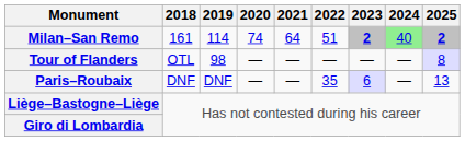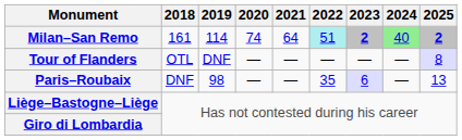 <table class="wikitable plainrowheaders">
 <tr>
 <th scope="col">Monument</th>
 <th scope="col">2018</th>
 <th scope="col">2019</th>
 <th scope="col">2020</th>
 <th scope="col">2021</th>
 <th scope="col">2022</th>
 <th scope="col">2023</th>
 <th scope="col">2024</th>
 <th scope="col">2025</th>
 </tr>
 <tr style="text-align:center;">
 <th scope="row"><a href='#'>Milan–San Remo</a></th>
 <td><a href='#'>161</a></td>
 <td><a href='#'>114</a></td>
 <td><a href='#'>74</a></td>
 <td><a href='#'>64</a></td>
-<td><a href='#'>51</a></td>
+<td style="background: paleturquoise;"><a href='#'>51</a></td>
 <td style="background:silver;"><a href='#'><strong>2</strong></a></td>
 <td style="background: lightgreen;"><a href='#'>40</a></td>
 <td style="background:silver;"><a href='#'><strong>2</strong></a></td>
 </tr>
 <tr style="text-align:center;">
 <th scope="row"><a href='#'>Tour of Flanders</a></th>
 <td><a href='#'>OTL</a></td>
-<td><a href='#'>98</a></td>
+<td><a href='#'>DNF</a></td>
 <td>—</td>
 <td>—</td>
 <td>—</td>
 <td>—</td>
 <td>—</td>
 <td style="background:#ddf;"><a href='#'>8</a></td>
 </tr>
 <tr style="text-align:center;">
 <th scope="row"><a href='#'>Paris–Roubaix</a></th>
 <td><a href='#'>DNF</a></td>
-<td><a href='#'>DNF</a></td>
+<td><a href='#'>98</a></td>
 <td>—</td>
 <td>—</td>
 <td><a href='#'>35</a></td>
 <td style="background:#ddf;"><a href='#'>6</a></td>
 <td>—</td>
 <td><a href='#'>13</a></td>
 </tr>
 <tr style="text-align:center;">
 <th scope="row"><a href='#'>Liège–Bastogne–Liège</a></th>
 <td style="color:#4d4d4d;" colspan=8 rowspan=2>Has not contested during his career</td>
 </tr>
 <tr style="text-align:center;">
 <th scope="row"><a href='#'>Giro di Lombardia</a></th>
 </tr>
 </table>
